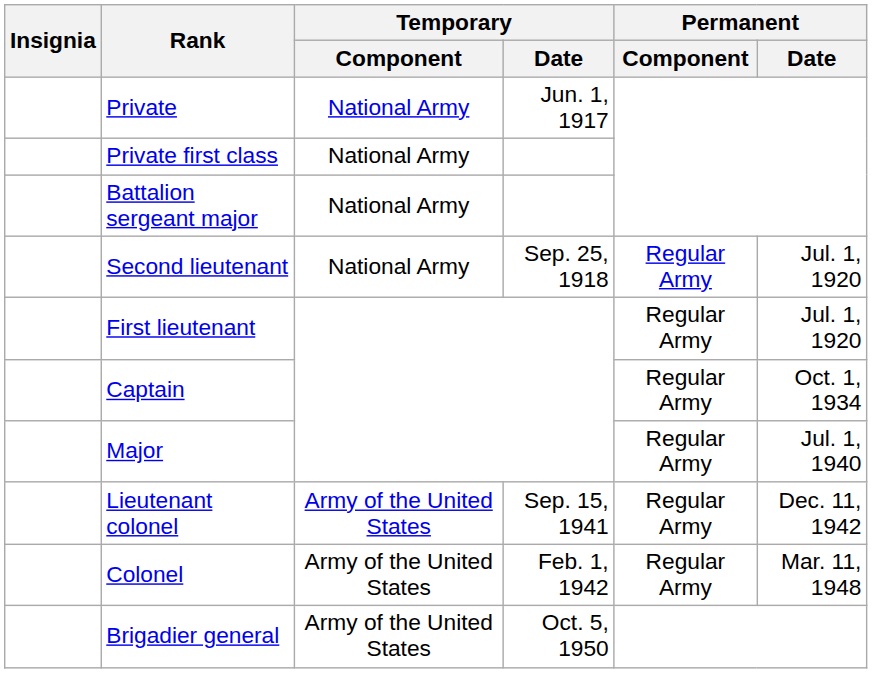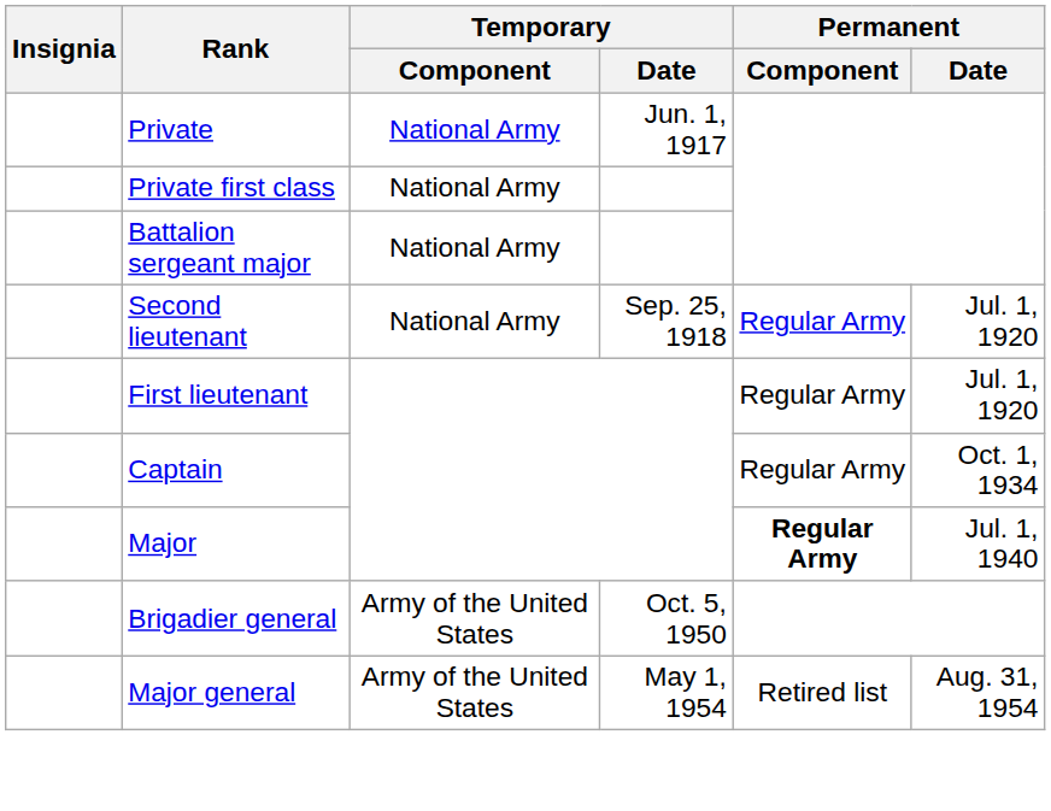 <table class="wikitable" style="background:white">
 <tr>
 <th rowspan=2>Insignia</th>
 <th rowspan=2>Rank</th>
 <th colspan=2>Temporary</th>
 <th colspan=2>Permanent</th>
 </tr>
 <tr>
 <th>Component</th>
 <th>Date</th>
 <th>Component</th>
 <th>Date</th>
 </tr>
 <tr>
 <td align="center"></td>
 <td><a href='#'>Private</a></td>
 <td align="center"><a href='#'>National Army</a></td>
 <td align="right">Jun. 1, 1917</td>
 <td rowspan=3 colspan=2></td>
 </tr>
 <tr>
 <td align="center"></td>
 <td><a href='#'>Private first class</a></td>
 <td align="center">National Army</td>
 <td align="right"></td>
 </tr>
 <tr>
 <td align="center"></td>
 <td><a href='#'>Battalion sergeant major</a></td>
 <td align="center">National Army</td>
 <td align="right"></td>
 </tr>
 <tr>
 <td align="center"></td>
 <td><a href='#'>Second lieutenant</a></td>
 <td align="center">National Army</td>
 <td align="right">Sep. 25, 1918</td>
 <td align="center"><a href='#'>Regular Army</a></td>
 <td align="right">Jul. 1, 1920</td>
 </tr>
 <tr>
 <td align="center"></td>
 <td><a href='#'>First lieutenant</a></td>
 <td rowspan=3 colspan=2></td>
 <td align="center">Regular Army</td>
 <td align="right">Jul. 1, 1920</td>
 </tr>
 <tr>
 <td align="center"></td>
 <td><a href='#'>Captain</a></td>
 <td align="center">Regular Army</td>
 <td align="right">Oct. 1, 1934</td>
 </tr>
 <tr>
 <td align="center"></td>
 <td><a href='#'>Major</a></td>
-<td align="center">Regular Army</td>
+<td align="center"><strong>Regular Army</strong></td>
 <td align="right">Jul. 1, 1940</td>
-</tr>
-<tr>
-<td align="center"></td>
-<td><a href='#'>Lieutenant colonel</a></td>
-<td align="center"><a href='#'>Army of the United States</a></td>
-<td align="right">Sep. 15, 1941</td>
-<td align="center">Regular Army</td>
-<td align="right">Dec. 11, 1942</td>
-</tr>
-<tr>
-<td align="center"></td>
-<td><a href='#'>Colonel</a></td>
-<td align="center">Army of the United States</td>
-<td align="right">Feb. 1, 1942</td>
-<td align="center">Regular Army</td>
-<td align="right">Mar. 11, 1948</td>
 </tr>
 <tr>
 <td align="center"></td>
 <td><a href='#'>Brigadier general</a></td>
 <td align="center">Army of the United States</td>
 <td align="right">Oct. 5, 1950</td>
 <td rowspan=1 colspan=2></td>
 </tr>
+<tr>
+<td align="center"></td>
+<td><a href='#'>Major general</a></td>
+<td align="center">Army of the United States</td>
+<td align="right">May 1, 1954</td>
+<td align="center">Retired list</td>
+<td align="right">Aug. 31, 1954</td>
+</tr>
 </table>
